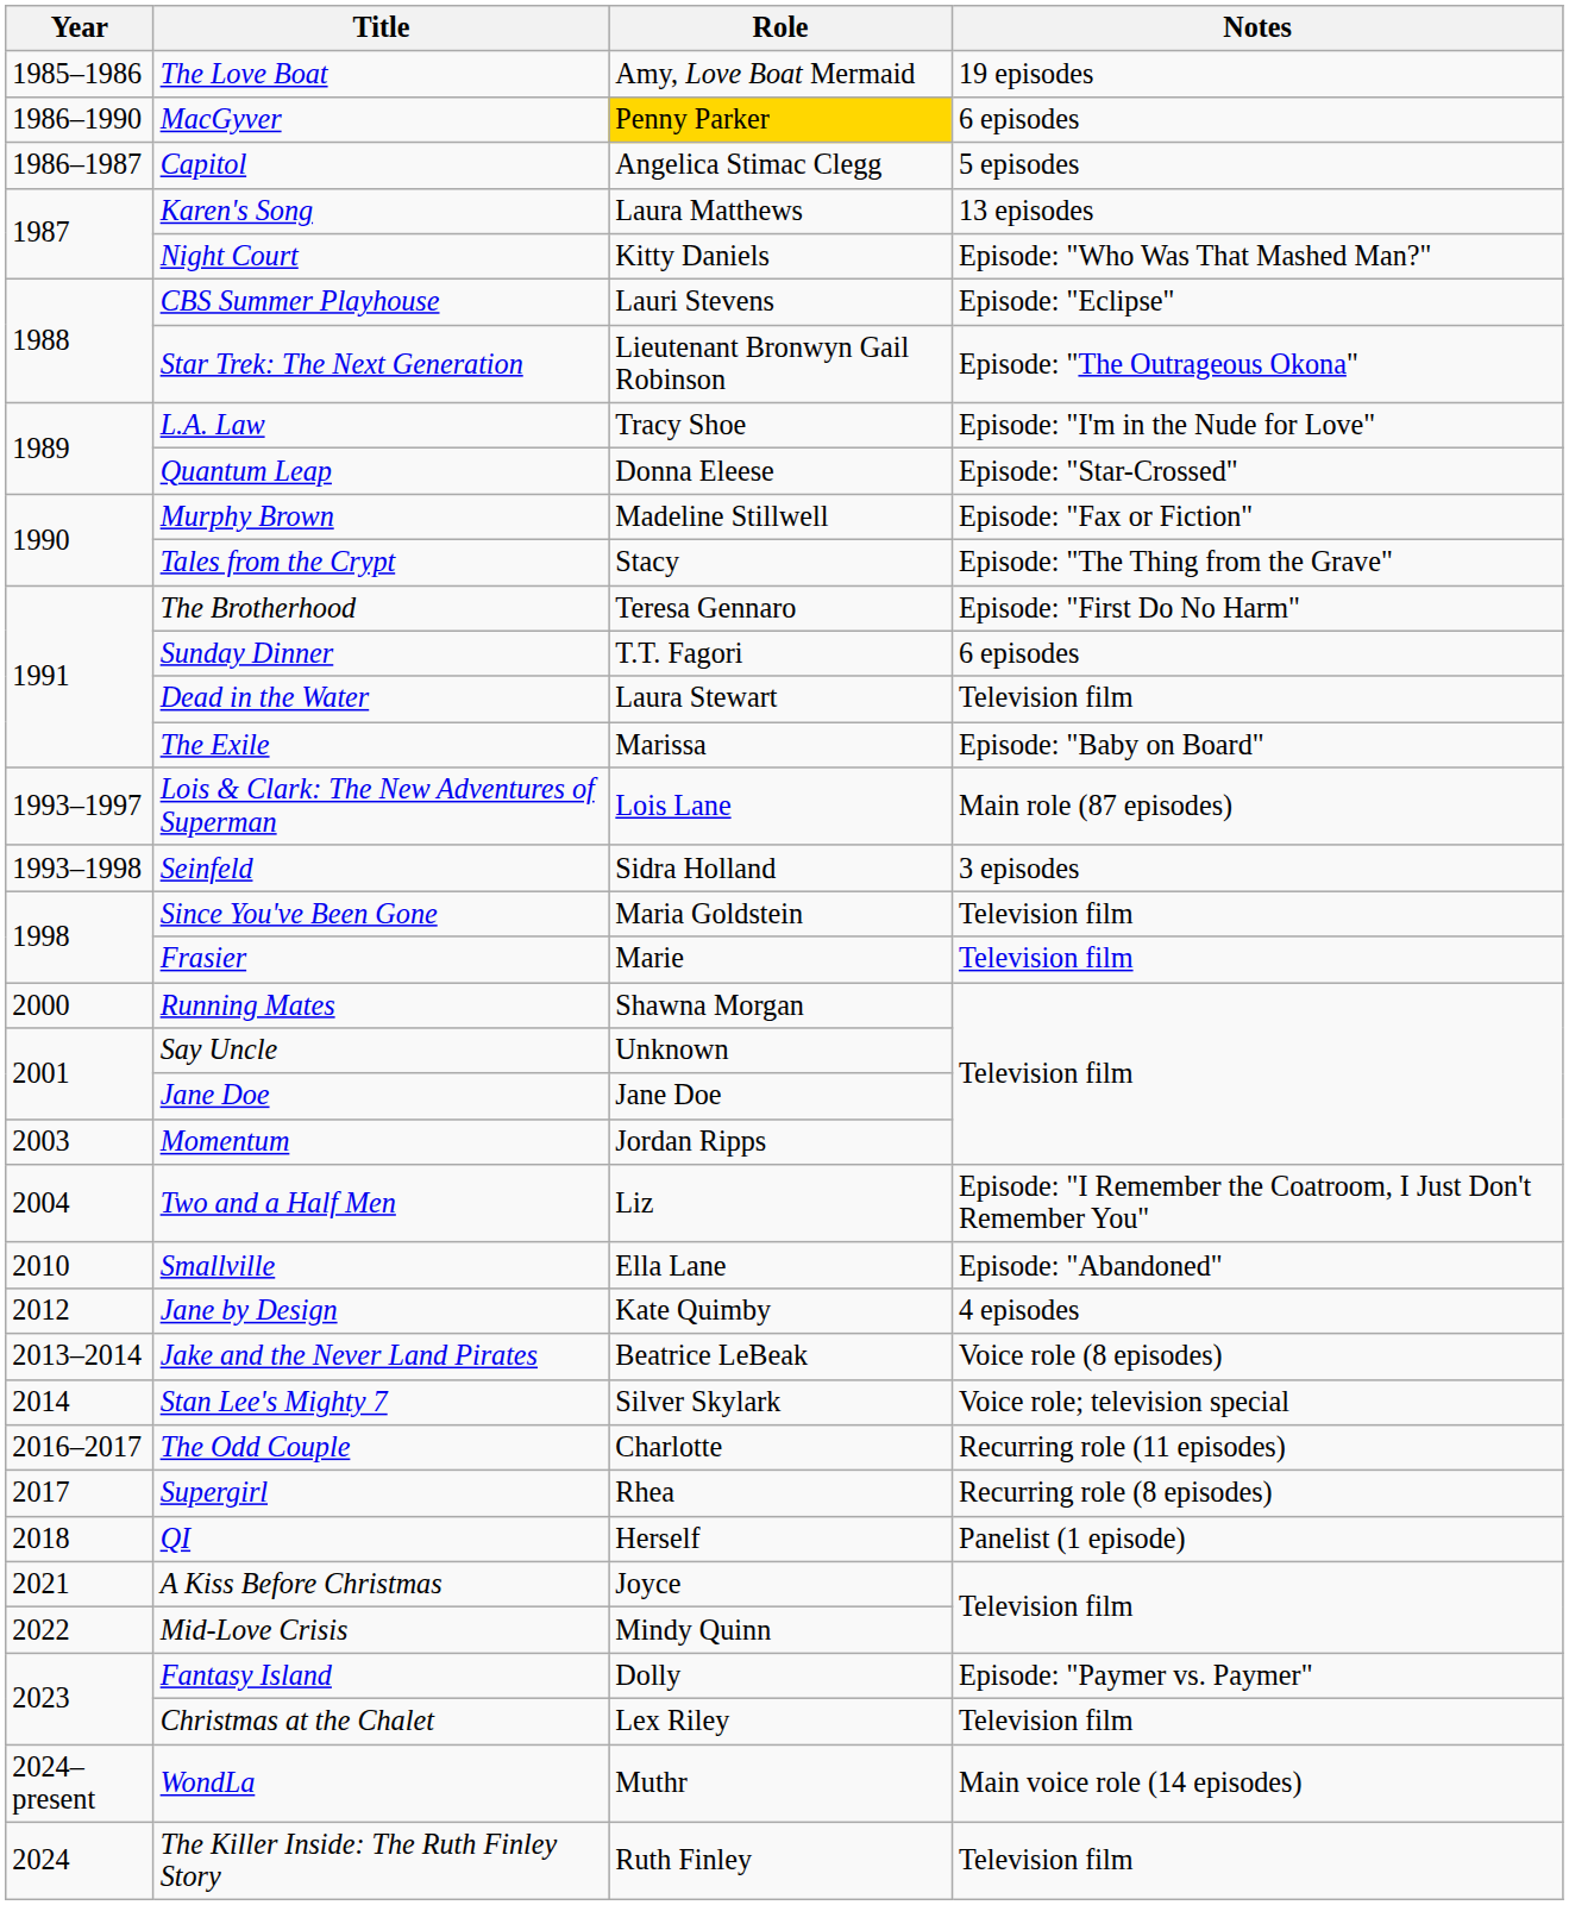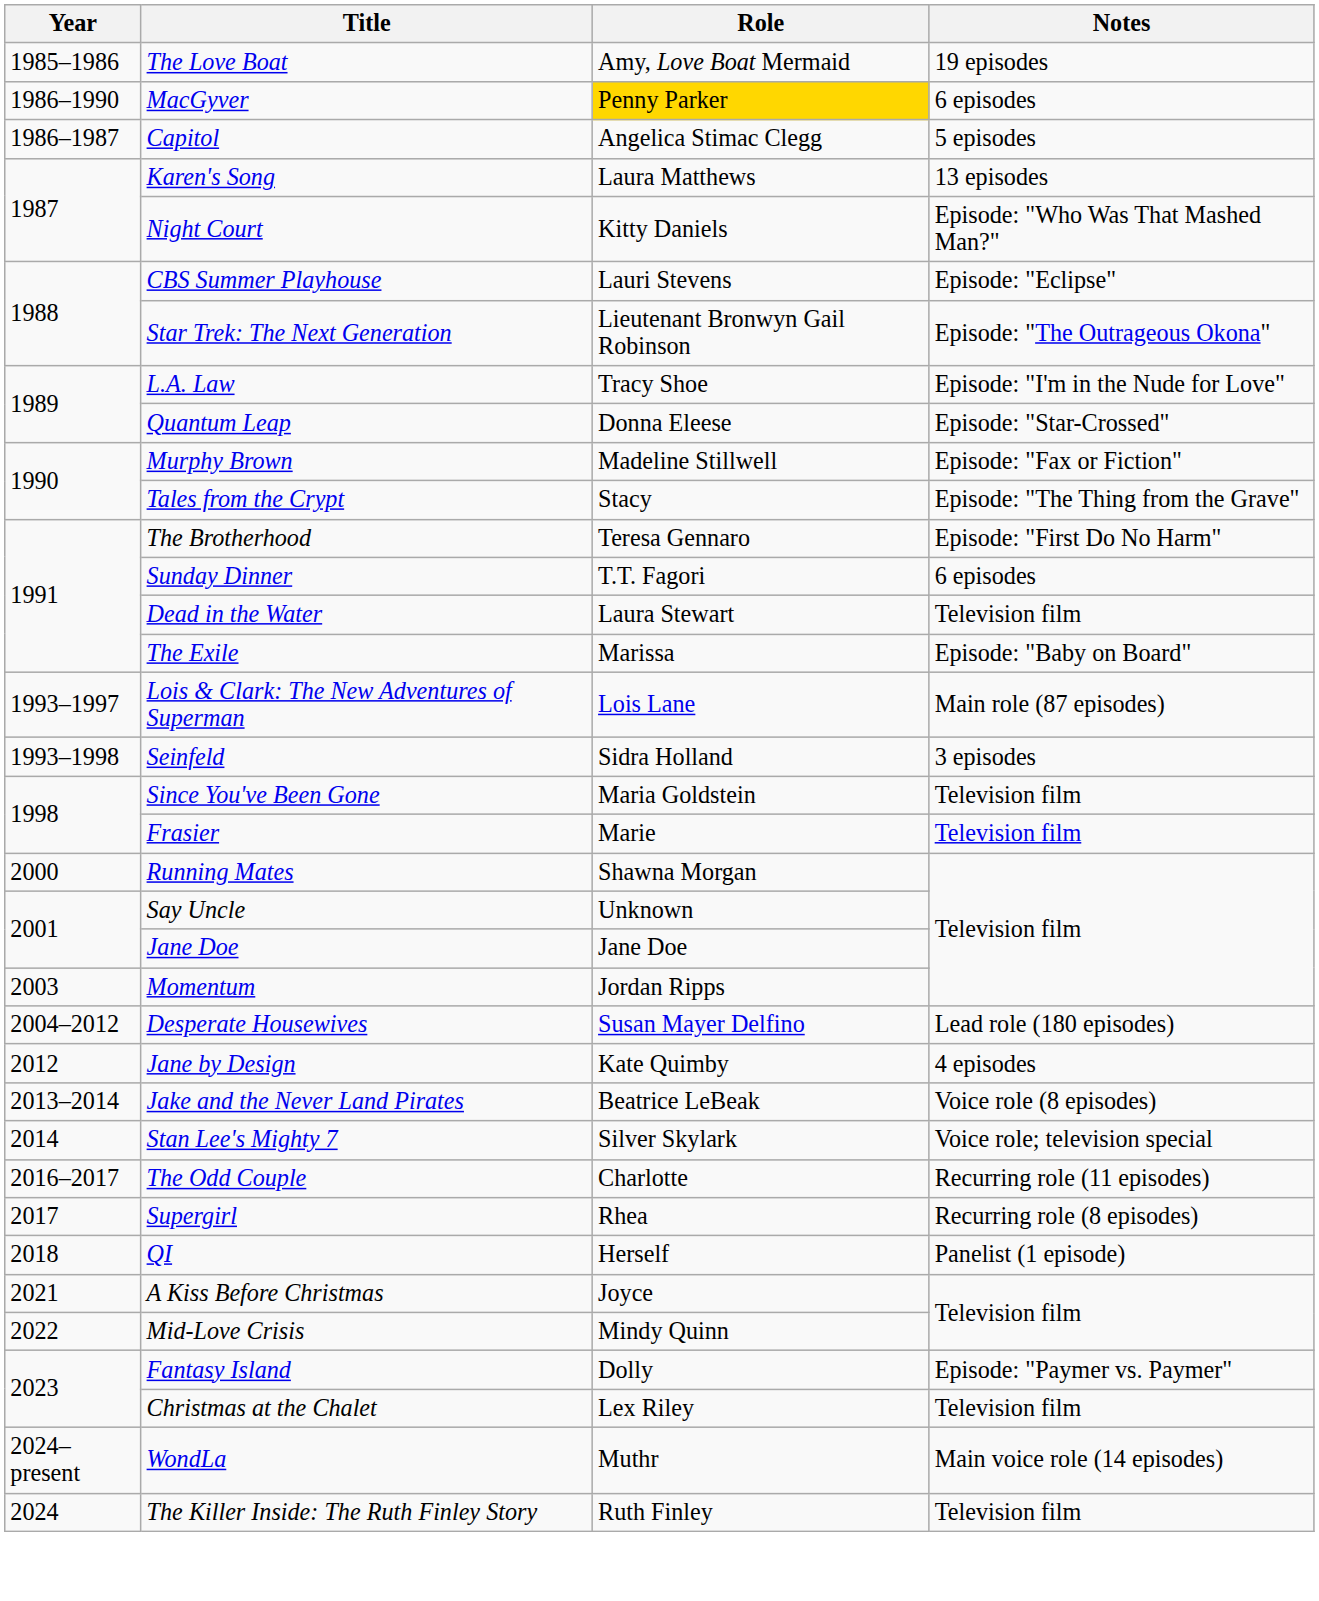 <table class="wikitable sortable plainrowheaders">
 <tr>
 <th scope="col">Year</th>
 <th scope="col">Title</th>
 <th scope="col">Role</th>
 <th scope="col" class="unsortable">Notes</th>
 </tr>
 <tr>
 <td>1985–1986</td>
 <td scope="row"><em><a href='#'>The Love Boat</a></em></td>
 <td>Amy, <em>Love Boat</em> Mermaid</td>
 <td>19 episodes</td>
 </tr>
 <tr>
 <td>1986–1990</td>
 <td scope="row"><em><a href='#'>MacGyver</a></em></td>
 <td style="background: gold;">Penny Parker</td>
 <td>6 episodes</td>
 </tr>
 <tr>
 <td>1986–1987</td>
 <td scope="row"><em><a href='#'>Capitol</a></em></td>
 <td>Angelica Stimac Clegg</td>
 <td>5 episodes</td>
 </tr>
 <tr>
 <td rowspan="2">1987</td>
 <td scope="row"><em><a href='#'>Karen's Song</a></em></td>
 <td>Laura Matthews</td>
 <td>13 episodes</td>
 </tr>
 <tr>
 <td scope="row"><em><a href='#'>Night Court</a></em></td>
 <td>Kitty Daniels</td>
 <td>Episode: "Who Was That Mashed Man?"</td>
 </tr>
 <tr>
 <td rowspan="2">1988</td>
 <td scope="row"><em><a href='#'>CBS Summer Playhouse</a></em></td>
 <td>Lauri Stevens</td>
 <td>Episode: "Eclipse"</td>
 </tr>
 <tr>
 <td scope="row"><em><a href='#'>Star Trek: The Next Generation</a></em></td>
 <td>Lieutenant Bronwyn Gail Robinson</td>
 <td>Episode: "<a href='#'>The Outrageous Okona</a>"</td>
 </tr>
 <tr>
 <td rowspan="2">1989</td>
 <td scope="row"><em><a href='#'>L.A. Law</a></em></td>
 <td>Tracy Shoe</td>
 <td>Episode: "I'm in the Nude for Love"</td>
 </tr>
 <tr>
 <td scope="row"><em><a href='#'>Quantum Leap</a></em></td>
 <td>Donna Eleese</td>
 <td>Episode: "Star-Crossed"</td>
 </tr>
 <tr>
 <td rowspan="2">1990</td>
 <td scope="row"><em><a href='#'>Murphy Brown</a></em></td>
 <td>Madeline Stillwell</td>
 <td>Episode: "Fax or Fiction"</td>
 </tr>
 <tr>
 <td scope="row"><em><a href='#'>Tales from the Crypt</a></em></td>
 <td>Stacy</td>
 <td>Episode: "The Thing from the Grave"</td>
 </tr>
 <tr>
 <td rowspan="4">1991</td>
 <td scope="row"><em>The Brotherhood</em></td>
 <td>Teresa Gennaro</td>
 <td>Episode: "First Do No Harm"</td>
 </tr>
 <tr>
 <td scope="row"><em><a href='#'>Sunday Dinner</a></em></td>
 <td>T.T. Fagori</td>
 <td>6 episodes</td>
 </tr>
 <tr>
 <td scope="row"><em><a href='#'>Dead in the Water</a></em></td>
 <td>Laura Stewart</td>
 <td>Television film</td>
 </tr>
 <tr>
 <td scope="row"><em><a href='#'>The Exile</a></em></td>
 <td>Marissa</td>
 <td>Episode: "Baby on Board"</td>
 </tr>
 <tr>
 <td>1993–1997</td>
 <td scope="row"><em><a href='#'>Lois & Clark: The New Adventures of Superman</a></em></td>
 <td><a href='#'>Lois Lane</a></td>
 <td>Main role (87 episodes)</td>
 </tr>
 <tr>
 <td>1993–1998</td>
 <td scope="row"><em><a href='#'>Seinfeld</a></em></td>
 <td>Sidra Holland</td>
 <td>3 episodes</td>
 </tr>
 <tr>
 <td rowspan="2">1998</td>
 <td scope="row"><em><a href='#'>Since You've Been Gone</a></em></td>
 <td>Maria Goldstein</td>
 <td>Television film</td>
 </tr>
 <tr>
 <td scope="row"><em><a href='#'>Frasier</a></em></td>
 <td>Marie</td>
 <td><a href='#'>Television film</a></td>
 </tr>
 <tr>
 <td>2000</td>
 <td scope="row"><em><a href='#'>Running Mates</a></em></td>
 <td>Shawna Morgan</td>
 <td rowspan="4">Television film</td>
 </tr>
 <tr>
 <td rowspan="2">2001</td>
 <td scope="row"><em>Say Uncle</em></td>
 <td>Unknown</td>
 </tr>
 <tr>
 <td scope="row"><em><a href='#'>Jane Doe</a></em></td>
 <td>Jane Doe</td>
 </tr>
 <tr>
 <td>2003</td>
 <td scope="row"><em><a href='#'>Momentum</a></em></td>
 <td>Jordan Ripps</td>
 </tr>
 <tr>
-<td>2004</td>
-<td scope="row"><em><a href='#'>Two and a Half Men</a></em></td>
-<td>Liz</td>
-<td>Episode: "I Remember the Coatroom, I Just Don't Remember You"</td>
-</tr>
-<tr>
-<td>2010</td>
-<td scope="row"><em><a href='#'>Smallville</a></em></td>
-<td>Ella Lane</td>
-<td>Episode: "Abandoned"</td>
+<td>2004–2012</td>
+<td scope="row"><em><a href='#'>Desperate Housewives</a></em></td>
+<td><a href='#'>Susan Mayer Delfino</a></td>
+<td>Lead role (180 episodes)</td>
 </tr>
 <tr>
 <td>2012</td>
 <td scope="row"><em><a href='#'>Jane by Design</a></em></td>
 <td>Kate Quimby</td>
 <td>4 episodes</td>
 </tr>
 <tr>
 <td>2013–2014</td>
 <td scope="row"><em><a href='#'>Jake and the Never Land Pirates</a></em></td>
 <td>Beatrice LeBeak</td>
 <td>Voice role (8 episodes)</td>
 </tr>
 <tr>
 <td>2014</td>
 <td scope="row"><em><a href='#'>Stan Lee's Mighty 7</a></em></td>
 <td>Silver Skylark</td>
 <td>Voice role; television special</td>
 </tr>
 <tr>
 <td>2016–2017</td>
 <td scope="row"><em><a href='#'>The Odd Couple</a></em></td>
 <td>Charlotte</td>
 <td>Recurring role (11 episodes)</td>
 </tr>
 <tr>
 <td>2017</td>
 <td scope="row"><em><a href='#'>Supergirl</a></em></td>
 <td>Rhea</td>
 <td>Recurring role (8 episodes)</td>
 </tr>
 <tr>
 <td>2018</td>
 <td scope="row"><em><a href='#'>QI</a></em></td>
 <td>Herself</td>
 <td>Panelist (1 episode)</td>
 </tr>
 <tr>
 <td>2021</td>
 <td><em>A Kiss Before Christmas</em></td>
 <td>Joyce</td>
 <td rowspan="2">Television film</td>
 </tr>
 <tr>
 <td>2022</td>
 <td><em>Mid-Love Crisis</em></td>
 <td>Mindy Quinn</td>
 </tr>
 <tr>
 <td rowspan="2">2023</td>
 <td><em><a href='#'>Fantasy Island</a></em></td>
 <td>Dolly</td>
 <td>Episode: "Paymer vs. Paymer"</td>
 </tr>
 <tr>
 <td><em>Christmas at the Chalet</em></td>
 <td>Lex Riley</td>
 <td>Television film</td>
 </tr>
 <tr>
 <td>2024–present</td>
 <td><em><a href='#'>WondLa</a></em></td>
 <td>Muthr</td>
 <td>Main voice role (14 episodes)</td>
 </tr>
 <tr>
 <td>2024</td>
 <td><em>The Killer Inside: The Ruth Finley Story</em></td>
 <td>Ruth Finley</td>
 <td>Television film</td>
 </tr>
 </table>
